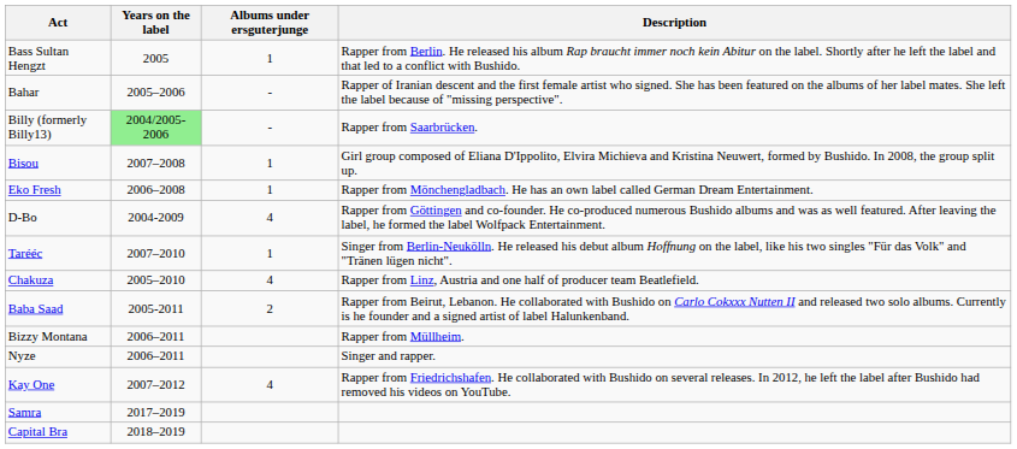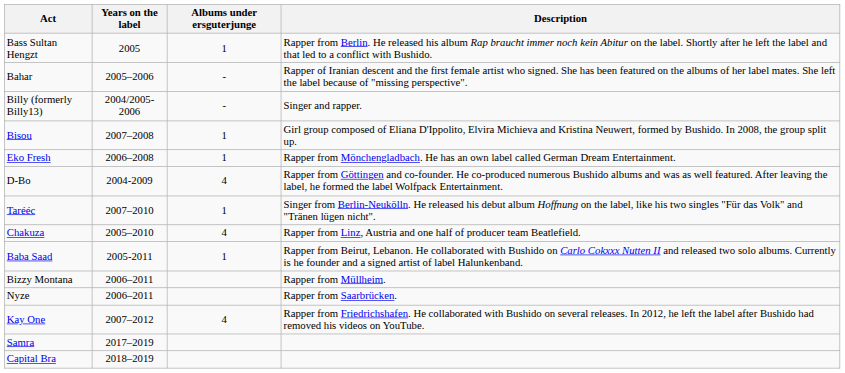 <table class="wikitable">
 <tr>
 <th>Act</th>
 <th>Years on the label</th>
 <th>Albums under ersguterjunge</th>
 <th>Description</th>
 </tr>
 <tr>
 <td>Bass Sultan Hengzt</td>
 <td style="text-align:center;">2005</td>
 <td style="text-align:center;">1</td>
 <td>Rapper from <a href='#'>Berlin</a>. He released his album <em>Rap braucht immer noch kein Abitur</em> on the label. Shortly after he left the label and that led to a conflict with Bushido.</td>
 </tr>
 <tr>
 <td>Bahar</td>
 <td style="text-align:center;">2005–2006</td>
 <td style="text-align:center;">-</td>
 <td>Rapper of Iranian descent and the first female artist who signed. She has been featured on the albums of her label mates. She left the label because of "missing perspective".</td>
 </tr>
 <tr>
 <td>Billy (formerly Billy13)</td>
-<td style="background: lightgreen; text-align:center;">2004/2005-2006</td>
+<td style="text-align:center;">2004/2005-2006</td>
 <td style="text-align:center;">-</td>
-<td>Rapper from <a href='#'>Saarbrücken</a>.</td>
+<td>Singer and rapper.</td>
 </tr>
 <tr>
 <td><a href='#'>Bisou</a></td>
 <td style="text-align:center;">2007–2008</td>
 <td style="text-align:center;">1</td>
 <td>Girl group composed of Eliana D'Ippolito, Elvira Michieva and Kristina Neuwert, formed by Bushido. In 2008, the group split up.</td>
 </tr>
 <tr>
 <td><a href='#'>Eko Fresh</a></td>
 <td style="text-align:center;">2006–2008</td>
 <td style="text-align:center;">1</td>
 <td>Rapper from <a href='#'>Mönchengladbach</a>. He has an own label called German Dream Entertainment.</td>
 </tr>
 <tr>
 <td>D-Bo</td>
 <td style="text-align:center;">2004-2009</td>
 <td style="text-align:center;">4</td>
 <td>Rapper from <a href='#'>Göttingen</a> and co-founder. He co-produced numerous Bushido albums and was as well featured. After leaving the label, he formed the label Wolfpack Entertainment.</td>
 </tr>
 <tr>
 <td><a href='#'>Tarééc</a></td>
 <td style="text-align:center;">2007–2010</td>
 <td style="text-align:center;">1</td>
 <td>Singer from <a href='#'>Berlin-Neukölln</a>. He released his debut album <em>Hoffnung</em> on the label, like his two singles "Für das Volk" and "Tränen lügen nicht".</td>
 </tr>
 <tr>
 <td><a href='#'>Chakuza</a></td>
 <td style="text-align:center;">2005–2010</td>
 <td style="text-align:center;">4</td>
 <td>Rapper from <a href='#'>Linz</a>, Austria and one half of producer team Beatlefield.</td>
 </tr>
 <tr>
 <td><a href='#'>Baba Saad</a></td>
 <td style="text-align:center;">2005-2011</td>
-<td style="text-align:center;">2</td>
+<td style="text-align:center;">1</td>
 <td>Rapper from Beirut, Lebanon. He collaborated with Bushido on <em><a href='#'>Carlo Cokxxx Nutten II</a></em> and released two solo albums. Currently is he founder and a signed artist of label Halunkenband.</td>
 </tr>
 <tr>
 <td>Bizzy Montana</td>
 <td style="text-align:center;">2006–2011</td>
 <td style="text-align:center;"></td>
 <td>Rapper from <a href='#'>Müllheim</a>.</td>
 </tr>
 <tr>
 <td>Nyze</td>
 <td style="text-align:center;">2006–2011</td>
 <td style="text-align:center;"></td>
-<td>Singer and rapper.</td>
+<td>Rapper from <a href='#'>Saarbrücken</a>.</td>
 </tr>
 <tr>
 <td><a href='#'>Kay One</a></td>
 <td style="text-align:center;">2007–2012</td>
 <td style="text-align:center;">4</td>
 <td>Rapper from <a href='#'>Friedrichshafen</a>. He collaborated with Bushido on several releases. In 2012, he left the label after Bushido had removed his videos on YouTube.</td>
 </tr>
 <tr>
 <td><a href='#'>Samra</a></td>
 <td style="text-align:center;">2017–2019</td>
 <td style="text-align:center;"></td>
 <td></td>
 </tr>
 <tr>
 <td><a href='#'>Capital Bra</a></td>
 <td style="text-align:center;">2018–2019</td>
 <td style="text-align:center;"></td>
 </tr>
 </table>
